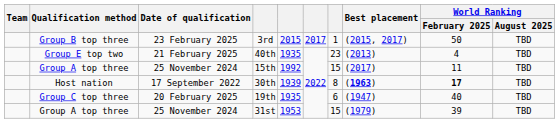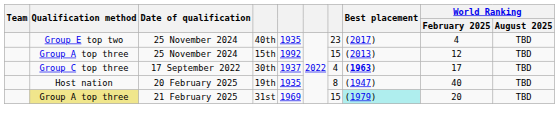 <table class="wikitable sortable">
 <tr>
 <th rowspan=2>Team</th>
 <th rowspan=2>Qualification method</th>
 <th rowspan=2>Date of qualification</th>
 <th rowspan=2></th>
 <th rowspan=2></th>
 <th rowspan=2></th>
 <th rowspan=2></th>
 <th rowspan=2>Best placement</th>
 <th colspan=2><a href='#'>World Ranking</a></th>
 </tr>
 <tr>
 <th>February 2025</th>
 <th>August 2025</th>
 </tr>
 <tr>
 <td></td>
-<td align="center"><a href='#'>Group B</a> top three</td>
-<td align="center">23 February 2025</td>
-<td align="center">3rd</td>
-<td align="center"><a href='#'>2015</a></td>
-<td align="center"><a href='#'>2017</a></td>
-<td align="center">1</td>
-<td> (<a href='#'>2015</a>, <a href='#'>2017</a>)</td>
-<td align="center">50</td>
-<td align="center">TBD</td>
-</tr>
-<tr>
-<td></td>
 <td align="center"><a href='#'>Group E</a> top two</td>
-<td align="center">21 February 2025</td>
+<td align="center">25 November 2024</td>
 <td align="center">40th</td>
 <td align="center"><a href='#'>1935</a></td>
 <td align="center" rowspan=5><a href='#'>2022</a></td>
 <td align="center">23</td>
-<td> (<a href='#'>2013</a>)</td>
+<td> (<a href='#'>2017</a>)</td>
 <td align="center">4</td>
 <td align="center">TBD</td>
 </tr>
 <tr>
 <td></td>
 <td align="center"><a href='#'>Group A</a> top three</td>
 <td align="center">25 November 2024</td>
 <td align="center">15th</td>
 <td align="center"><a href='#'>1992</a></td>
 <td align="center">15</td>
-<td> (<a href='#'>2017</a>)</td>
-<td align="center">11</td>
+<td> (<a href='#'>2013</a>)</td>
+<td align="center">12</td>
+<td align="center">TBD</td>
+</tr>
+<tr>
+<td></td>
+<td align="center"><a href='#'>Group C</a> top three</td>
+<td align="center">17 September 2022</td>
+<td align="center">30th</td>
+<td align="center"><a href='#'>1937</a></td>
+<td align="center">4</td>
+<td> (<a href='#'><strong>1963</strong></a>)</td>
+<td align="center">17</td>
 <td align="center">TBD</td>
 </tr>
 <tr>
 <td></td>
 <td align="center">Host nation</td>
-<td align="center">17 September 2022</td>
-<td align="center">30th</td>
-<td align="center"><a href='#'>1939</a></td>
-<td align="center">8</td>
-<td> (<a href='#'><strong>1963</strong></a>)</td>
-<td align="center"><strong>17</strong></td>
-<td align="center">TBD</td>
-</tr>
-<tr>
-<td></td>
-<td align="center"><a href='#'>Group C</a> top three</td>
 <td align="center">20 February 2025</td>
 <td align="center">19th</td>
 <td align="center"><a href='#'>1935</a></td>
-<td align="center">6</td>
+<td align="center">8</td>
 <td> (<a href='#'>1947</a>)</td>
 <td align="center">40</td>
 <td align="center">TBD</td>
 </tr>
 <tr>
 <td></td>
-<td align="center">Group A top three</td>
-<td align="center">25 November 2024</td>
+<td align="center" style="background: khaki;">Group A top three</td>
+<td align="center">21 February 2025</td>
 <td align="center">31st</td>
-<td align="center"><a href='#'>1953</a></td>
+<td align="center"><a href='#'>1969</a></td>
 <td align="center">15</td>
-<td> (<a href='#'>1979</a>)</td>
-<td align="center">39</td>
+<td style="background: paleturquoise;"> (<a href='#'>1979</a>)</td>
+<td align="center">20</td>
 <td align="center">TBD</td>
 </tr>
 </table>
